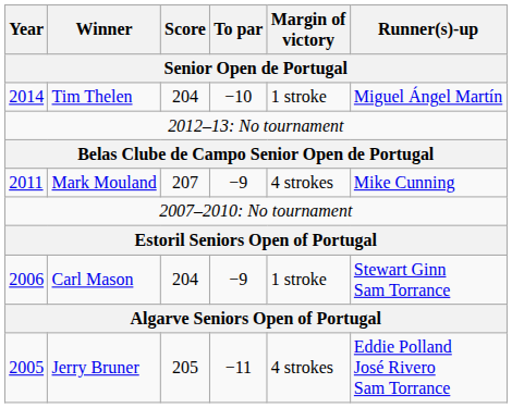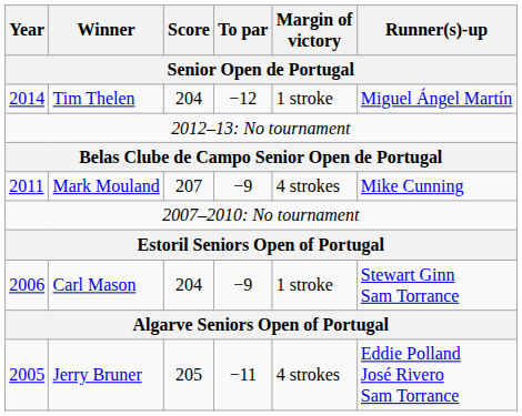 <table class="wikitable" style="font-size:95%">
 <tr>
 <th>Year</th>
 <th>Winner</th>
 <th>Score</th>
 <th>To par</th>
 <th>Margin of<br>victory</th>
 <th>Runner(s)-up</th>
 </tr>
 <tr>
 <th colspan=6>Senior Open de Portugal</th>
 </tr>
 <tr>
 <td><a href='#'>2014</a></td>
 <td> <a href='#'>Tim Thelen</a></td>
 <td align=center>204</td>
-<td align=center>−10</td>
+<td align=center>−12</td>
 <td>1 stroke</td>
 <td> <a href='#'>Miguel Ángel Martín</a></td>
 </tr>
 <tr>
 <td colspan=6 align=center><em>2012–13: No tournament</em></td>
 </tr>
 <tr>
 <th colspan=6>Belas Clube de Campo Senior Open de Portugal</th>
 </tr>
 <tr>
 <td><a href='#'>2011</a></td>
 <td> <a href='#'>Mark Mouland</a></td>
 <td align=center>207</td>
 <td align=center>−9</td>
 <td>4 strokes</td>
 <td> <a href='#'>Mike Cunning</a></td>
 </tr>
 <tr>
 <td colspan=6 align=center><em>2007–2010: No tournament</em></td>
 </tr>
 <tr>
 <th colspan=6>Estoril Seniors Open of Portugal</th>
 </tr>
 <tr>
 <td><a href='#'>2006</a></td>
 <td> <a href='#'>Carl Mason</a></td>
 <td align=center>204</td>
 <td align=center>−9</td>
 <td>1 stroke</td>
 <td> <a href='#'>Stewart Ginn</a><br> <a href='#'>Sam Torrance</a></td>
 </tr>
 <tr>
 <th colspan=6>Algarve Seniors Open of Portugal</th>
 </tr>
 <tr>
 <td><a href='#'>2005</a></td>
 <td> <a href='#'>Jerry Bruner</a></td>
 <td align=center>205</td>
 <td align=center>−11</td>
 <td>4 strokes</td>
 <td> <a href='#'>Eddie Polland</a><br> <a href='#'>José Rivero</a><br> <a href='#'>Sam Torrance</a></td>
 </tr>
 </table>
